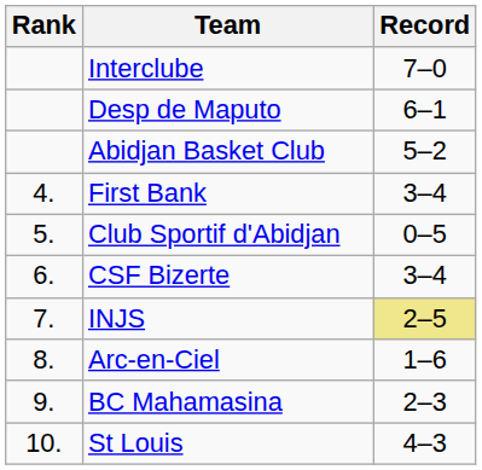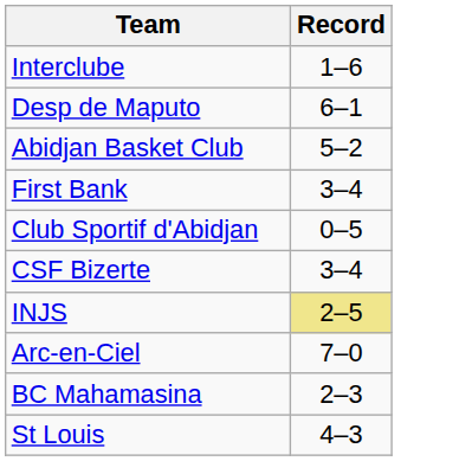 <table class="wikitable" style="text-align:center">
 <tr>
-<th>Rank</th>
 <th width=170>Team</th>
 <th>Record</th>
 </tr>
 <tr>
-<td></td>
 <td align=left> <a href='#'>Interclube</a></td>
-<td>7–0</td>
+<td>1–6</td>
 </tr>
 <tr>
-<td></td>
 <td align=left> <a href='#'>Desp de Maputo</a></td>
 <td>6–1</td>
 </tr>
 <tr>
-<td></td>
 <td align=left> <a href='#'>Abidjan Basket Club</a></td>
 <td>5–2</td>
 </tr>
 <tr>
-<td>4.</td>
 <td align=left> <a href='#'>First Bank</a></td>
 <td>3–4</td>
 </tr>
 <tr>
-<td>5.</td>
 <td align=left> <a href='#'>Club Sportif d'Abidjan</a></td>
 <td>0–5</td>
 </tr>
 <tr>
-<td>6.</td>
 <td align=left> <a href='#'>CSF Bizerte</a></td>
 <td>3–4</td>
 </tr>
 <tr>
-<td>7.</td>
 <td align=left> <a href='#'>INJS</a></td>
 <td style="background: khaki;">2–5</td>
 </tr>
 <tr>
-<td>8.</td>
 <td align=left> <a href='#'>Arc-en-Ciel</a></td>
-<td>1–6</td>
+<td>7–0</td>
 </tr>
 <tr>
-<td>9.</td>
 <td align=left> <a href='#'>BC Mahamasina</a></td>
 <td>2–3</td>
 </tr>
 <tr>
-<td>10.</td>
 <td align=left> <a href='#'>St Louis</a></td>
 <td>4–3</td>
 </tr>
 </table>
